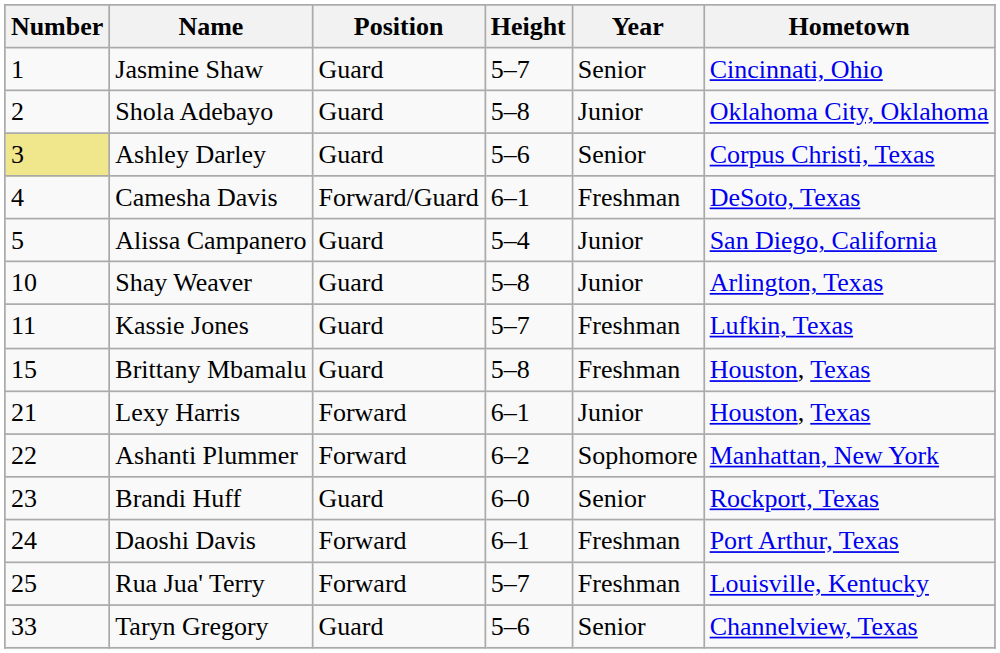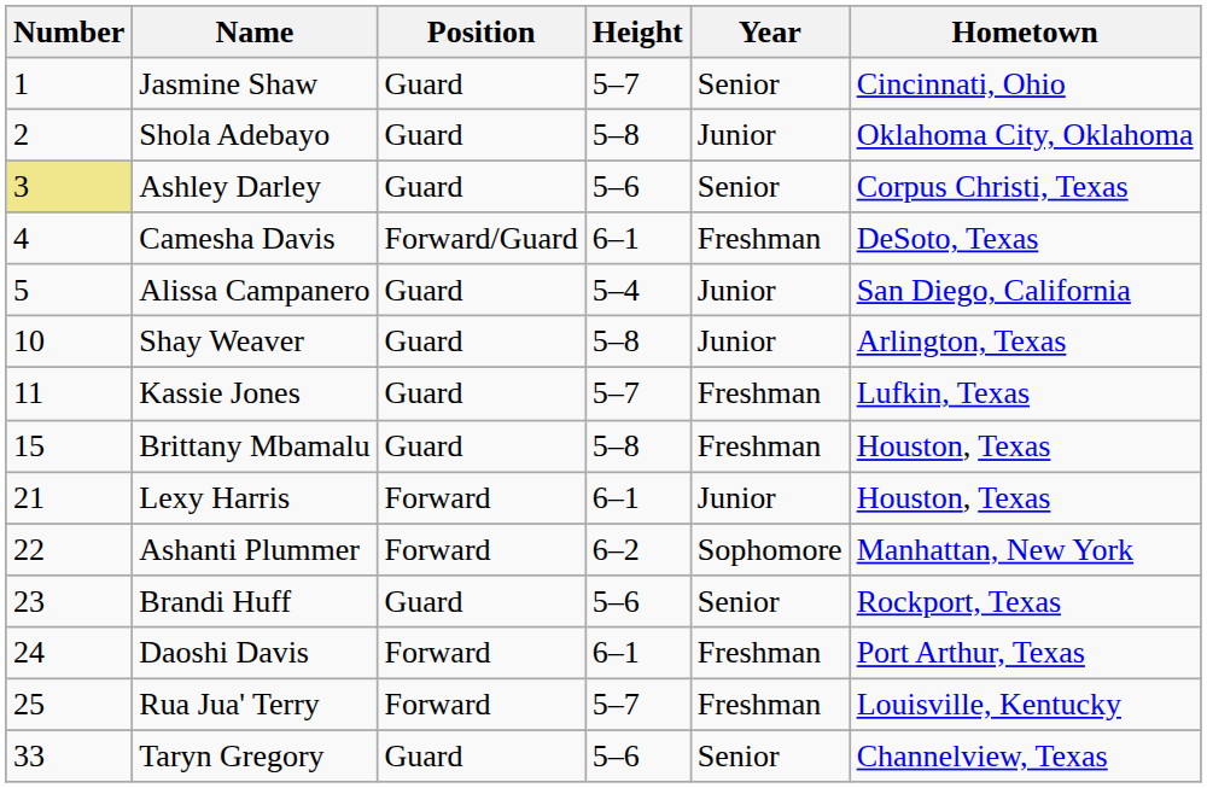 <table class="wikitable" style="font-size: 95%;">
 <tr>
 <th>Number</th>
 <th>Name</th>
 <th>Position</th>
 <th>Height</th>
 <th>Year</th>
 <th>Hometown</th>
 </tr>
 <tr>
 <td>1</td>
 <td>Jasmine Shaw</td>
 <td>Guard</td>
 <td>5–7</td>
 <td>Senior</td>
 <td><a href='#'>Cincinnati, Ohio</a></td>
 </tr>
 <tr>
 <td>2</td>
 <td>Shola Adebayo</td>
 <td>Guard</td>
 <td>5–8</td>
 <td>Junior</td>
 <td><a href='#'>Oklahoma City, Oklahoma</a></td>
 </tr>
 <tr>
 <td style="background: khaki;">3</td>
 <td>Ashley Darley</td>
 <td>Guard</td>
 <td>5–6</td>
 <td>Senior</td>
 <td><a href='#'>Corpus Christi, Texas</a></td>
 </tr>
 <tr>
 <td>4</td>
 <td>Camesha Davis</td>
 <td>Forward/Guard</td>
 <td>6–1</td>
 <td>Freshman</td>
 <td><a href='#'>DeSoto, Texas</a></td>
 </tr>
 <tr>
 <td>5</td>
 <td>Alissa Campanero</td>
 <td>Guard</td>
 <td>5–4</td>
 <td>Junior</td>
 <td><a href='#'>San Diego, California</a></td>
 </tr>
 <tr>
 <td>10</td>
 <td>Shay Weaver</td>
 <td>Guard</td>
 <td>5–8</td>
 <td>Junior</td>
 <td><a href='#'>Arlington, Texas</a></td>
 </tr>
 <tr>
 <td>11</td>
 <td>Kassie Jones</td>
 <td>Guard</td>
 <td>5–7</td>
 <td>Freshman</td>
 <td><a href='#'>Lufkin, Texas</a></td>
 </tr>
 <tr>
 <td>15</td>
 <td>Brittany Mbamalu</td>
 <td>Guard</td>
 <td>5–8</td>
 <td>Freshman</td>
 <td><a href='#'>Houston</a>, <a href='#'>Texas</a></td>
 </tr>
 <tr>
 <td>21</td>
 <td>Lexy Harris</td>
 <td>Forward</td>
 <td>6–1</td>
 <td>Junior</td>
 <td><a href='#'>Houston</a>, <a href='#'>Texas</a></td>
 </tr>
 <tr>
 <td>22</td>
 <td>Ashanti Plummer</td>
 <td>Forward</td>
 <td>6–2</td>
 <td>Sophomore</td>
 <td><a href='#'>Manhattan, New York</a></td>
 </tr>
 <tr>
 <td>23</td>
 <td>Brandi Huff</td>
 <td>Guard</td>
-<td>6–0</td>
+<td>5–6</td>
 <td>Senior</td>
 <td><a href='#'>Rockport, Texas</a></td>
 </tr>
 <tr>
 <td>24</td>
 <td>Daoshi Davis</td>
 <td>Forward</td>
 <td>6–1</td>
 <td>Freshman</td>
 <td><a href='#'>Port Arthur, Texas</a></td>
 </tr>
 <tr>
 <td>25</td>
 <td>Rua Jua' Terry</td>
 <td>Forward</td>
 <td>5–7</td>
 <td>Freshman</td>
 <td><a href='#'>Louisville, Kentucky</a></td>
 </tr>
 <tr>
 <td>33</td>
 <td>Taryn Gregory</td>
 <td>Guard</td>
 <td>5–6</td>
 <td>Senior</td>
 <td><a href='#'>Channelview, Texas</a></td>
 </tr>
 </table>
